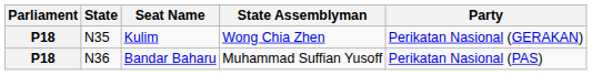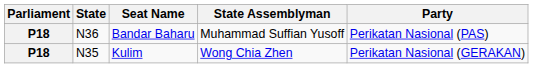 <table class="wikitable">
 <tr>
 <th align="center">Parliament</th>
 <th>State</th>
 <th>Seat Name</th>
 <th>State Assemblyman</th>
 <th>Party</th>
 </tr>
 <tr>
 <th align="left">P18</th>
+<td>N36</td>
+<td><a href='#'>Bandar Baharu</a></td>
+<td>Muhammad Suffian Yusoff</td>
+<td><a href='#'>Perikatan Nasional</a> (<a href='#'>PAS</a>)</td>
+</tr>
+<tr>
+<th align="left">P18</th>
 <td>N35</td>
 <td><a href='#'>Kulim</a></td>
 <td><a href='#'>Wong Chia Zhen</a></td>
 <td><a href='#'>Perikatan Nasional</a> (<a href='#'>GERAKAN</a>)</td>
 </tr>
-<tr>
-<th align="left">P18</th>
-<td>N36</td>
-<td><a href='#'>Bandar Baharu</a></td>
-<td>Muhammad Suffian Yusoff</td>
-<td><a href='#'>Perikatan Nasional</a> (<a href='#'>PAS</a>)</td>
-</tr>
 </table>
